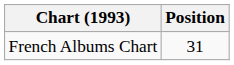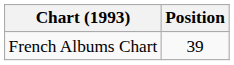 <table class="wikitable" style="text-align:center;">
 <tr>
 <th>Chart (1993)</th>
 <th>Position</th>
 </tr>
 <tr>
 <td align="left">French Albums Chart</td>
-<td>31</td>
+<td>39</td>
 </tr>
 </table>
